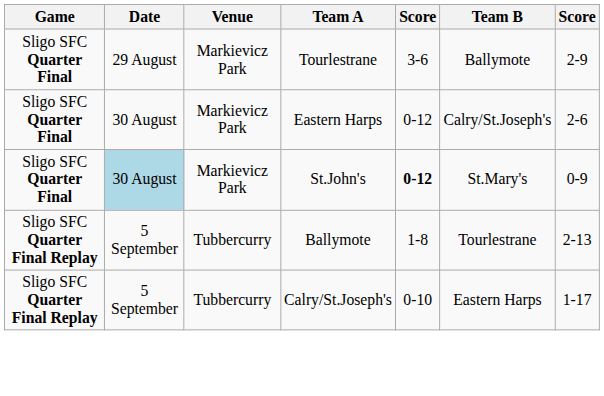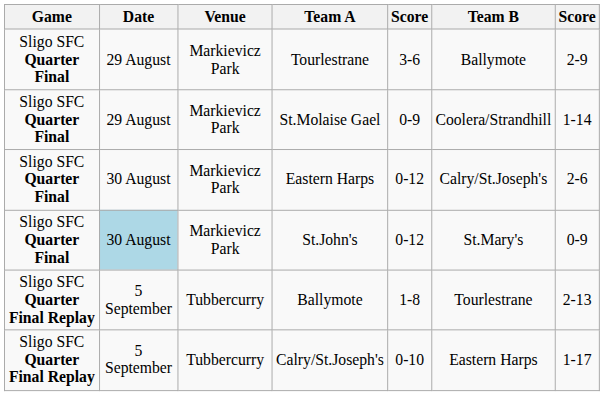 <table class="wikitable">
 <tr>
 <th>Game</th>
 <th>Date</th>
 <th>Venue</th>
 <th>Team A</th>
 <th>Score</th>
 <th>Team B</th>
 <th>Score</th>
 </tr>
 <tr align="center">
 <td>Sligo SFC<br><strong>Quarter Final</strong></td>
 <td>29 August</td>
 <td>Markievicz Park</td>
 <td>Tourlestrane</td>
 <td>3-6</td>
 <td>Ballymote</td>
 <td>2-9</td>
 </tr>
 <tr align="center">
 <td>Sligo SFC<br><strong>Quarter Final</strong></td>
+<td>29 August</td>
+<td>Markievicz Park</td>
+<td>St.Molaise Gael</td>
+<td>0-9</td>
+<td>Coolera/Strandhill</td>
+<td>1-14</td>
+</tr>
+<tr align="center">
+<td>Sligo SFC<br><strong>Quarter Final</strong></td>
 <td>30 August</td>
 <td>Markievicz Park</td>
 <td>Eastern Harps</td>
 <td>0-12</td>
 <td>Calry/St.Joseph's</td>
 <td>2-6</td>
 </tr>
 <tr align="center">
 <td>Sligo SFC<br><strong>Quarter Final</strong></td>
 <td style="background: lightblue;">30 August</td>
 <td>Markievicz Park</td>
 <td>St.John's</td>
-<td><strong>0-12</strong></td>
+<td>0-12</td>
 <td>St.Mary's</td>
 <td>0-9</td>
 </tr>
 <tr align="center">
 <td>Sligo SFC<br><strong>Quarter Final Replay</strong></td>
 <td>5 September</td>
 <td>Tubbercurry</td>
 <td>Ballymote</td>
 <td>1-8</td>
 <td>Tourlestrane</td>
 <td>2-13</td>
 </tr>
 <tr align="center">
 <td>Sligo SFC<br><strong>Quarter Final Replay</strong></td>
 <td>5 September</td>
 <td>Tubbercurry</td>
 <td>Calry/St.Joseph's</td>
 <td>0-10</td>
 <td>Eastern Harps</td>
 <td>1-17</td>
 </tr>
 </table>
